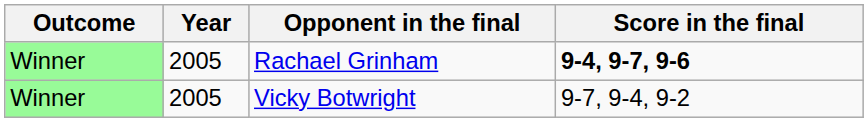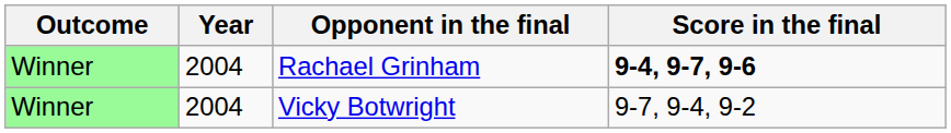 <table class="sortable wikitable">
 <tr>
 <th width="100">Outcome</th>
 <th width="50">Year</th>
 <th width="200">Opponent in the final</th>
 <th width="200">Score in the final</th>
 </tr>
 <tr>
 <td bgcolor="98FB98">Winner</td>
-<td>2005</td>
+<td>2004</td>
 <td> <a href='#'>Rachael Grinham</a></td>
 <td><strong>9-4, 9-7, 9-6</strong></td>
 </tr>
 <tr>
 <td bgcolor="98FB98">Winner</td>
-<td>2005</td>
+<td>2004</td>
 <td> <a href='#'>Vicky Botwright</a></td>
 <td>9-7, 9-4, 9-2</td>
 </tr>
 </table>
